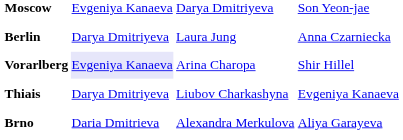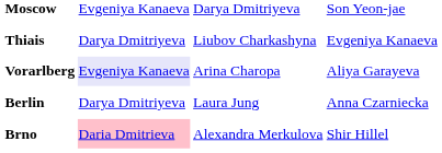 <table>
 <tr>
 <th scope=row style="text-align:left">Moscow</th>
 <td style="height:30px;"> <a href='#'>Evgeniya Kanaeva</a></td>
 <td style="height:30px;"> <a href='#'>Darya Dmitriyeva</a></td>
 <td style="height:30px;"> <a href='#'>Son Yeon-jae</a></td>
 </tr>
 <tr>
+<th scope=row style="text-align:left">Thiais</th>
+<td style="height:30px;"> <a href='#'>Darya Dmitriyeva</a></td>
+<td style="height:30px;"> <a href='#'>Liubov Charkashyna</a></td>
+<td style="height:30px;"> <a href='#'>Evgeniya Kanaeva</a></td>
+</tr>
+<tr>
+<th scope=row style="text-align:left">Vorarlberg</th>
+<td style="background: lavender; height:30px;"> <a href='#'>Evgeniya Kanaeva</a></td>
+<td style="height:30px;"> <a href='#'>Arina Charopa</a></td>
+<td style="height:30px;"> <a href='#'>Aliya Garayeva</a></td>
+</tr>
+<tr>
 <th scope=row style="text-align:left">Berlin</th>
 <td style="height:30px;"> <a href='#'>Darya Dmitriyeva</a></td>
 <td style="height:30px;"> <a href='#'>Laura Jung</a></td>
 <td style="height:30px;"> <a href='#'>Anna Czarniecka</a></td>
 </tr>
 <tr>
-<th scope=row style="text-align:left">Vorarlberg</th>
-<td style="background: lavender; height:30px;"> <a href='#'>Evgeniya Kanaeva</a></td>
-<td style="height:30px;"> <a href='#'>Arina Charopa</a></td>
+<th scope=row style="text-align:left">Brno</th>
+<td style="background: pink; height:30px;"> <a href='#'>Daria Dmitrieva</a></td>
+<td style="height:30px;"> <a href='#'>Alexandra Merkulova</a></td>
 <td style="height:30px;"> <a href='#'>Shir Hillel</a></td>
-</tr>
-<tr>
-<th scope=row style="text-align:left">Thiais</th>
-<td style="height:30px;"> <a href='#'>Darya Dmitriyeva</a></td>
-<td style="height:30px;"> <a href='#'>Liubov Charkashyna</a></td>
-<td style="height:30px;"> <a href='#'>Evgeniya Kanaeva</a></td>
-</tr>
-<tr>
-<th scope=row style="text-align:left">Brno</th>
-<td style="height:30px;"> <a href='#'>Daria Dmitrieva</a></td>
-<td style="height:30px;"> <a href='#'>Alexandra Merkulova</a></td>
-<td style="height:30px;"> <a href='#'>Aliya Garayeva</a></td>
 </tr>
 <tr>
 </tr>
 </table>
